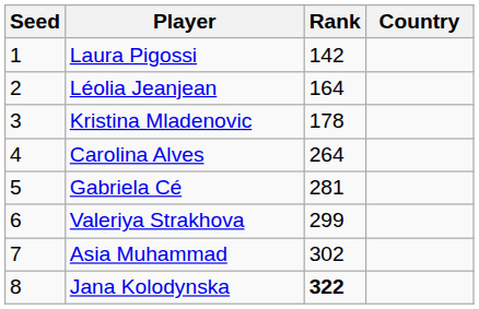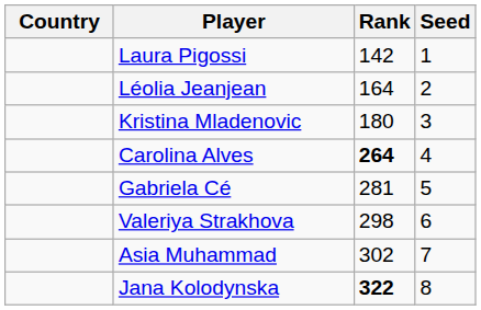 <table class="wikitable">
 <tr>
-<th>Seed</th>
+<th width="75">Country</th>
 <th width="175">Player</th>
 <th>Rank</th>
-<th width="75">Country</th>
+<th>Seed</th>
 </tr>
 <tr>
-<td>1</td>
+<td></td>
 <td><a href='#'>Laura Pigossi</a></td>
 <td>142</td>
-<td></td>
+<td>1</td>
 </tr>
 <tr>
-<td>2</td>
+<td></td>
 <td><a href='#'>Léolia Jeanjean</a></td>
 <td>164</td>
-<td></td>
+<td>2</td>
 </tr>
 <tr>
+<td></td>
+<td><a href='#'>Kristina Mladenovic</a></td>
+<td>180</td>
 <td>3</td>
-<td><a href='#'>Kristina Mladenovic</a></td>
-<td>178</td>
-<td></td>
 </tr>
 <tr>
+<td></td>
+<td><a href='#'>Carolina Alves</a></td>
+<td><strong>264</strong></td>
 <td>4</td>
-<td><a href='#'>Carolina Alves</a></td>
-<td>264</td>
-<td></td>
 </tr>
 <tr>
-<td>5</td>
+<td></td>
 <td><a href='#'>Gabriela Cé</a></td>
 <td>281</td>
-<td></td>
+<td>5</td>
 </tr>
 <tr>
+<td></td>
+<td><a href='#'>Valeriya Strakhova</a></td>
+<td>298</td>
 <td>6</td>
-<td><a href='#'>Valeriya Strakhova</a></td>
-<td>299</td>
-<td></td>
 </tr>
 <tr>
-<td>7</td>
+<td></td>
 <td><a href='#'>Asia Muhammad</a></td>
 <td>302</td>
-<td></td>
+<td>7</td>
 </tr>
 <tr>
-<td>8</td>
+<td></td>
 <td><a href='#'>Jana Kolodynska</a></td>
 <td><strong>322</strong></td>
-<td></td>
+<td>8</td>
 </tr>
 </table>
